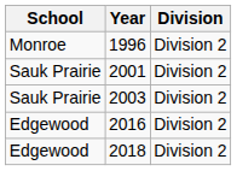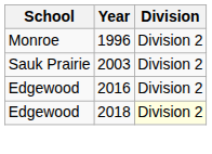 <table class="wikitable">
 <tr>
 <th>School</th>
 <th>Year</th>
 <th>Division</th>
 </tr>
 <tr>
 <td>Monroe</td>
 <td>1996</td>
-<td>Division 2</td>
-</tr>
-<tr>
-<td>Sauk Prairie</td>
-<td>2001</td>
 <td>Division 2</td>
 </tr>
 <tr>
 <td>Sauk Prairie</td>
 <td>2003</td>
 <td>Division 2</td>
 </tr>
 <tr>
 <td>Edgewood</td>
 <td>2016</td>
 <td>Division 2</td>
 </tr>
 <tr>
 <td>Edgewood</td>
 <td>2018</td>
-<td>Division 2</td>
+<td style="background: lightyellow;">Division 2</td>
 </tr>
 </table>
